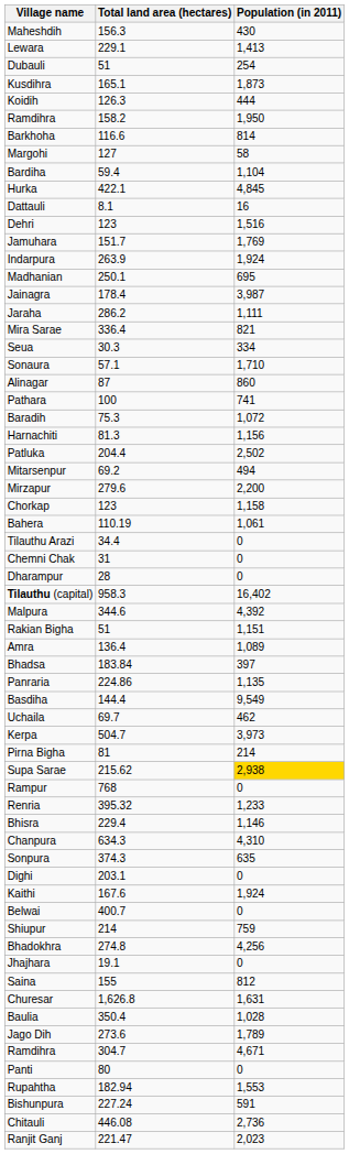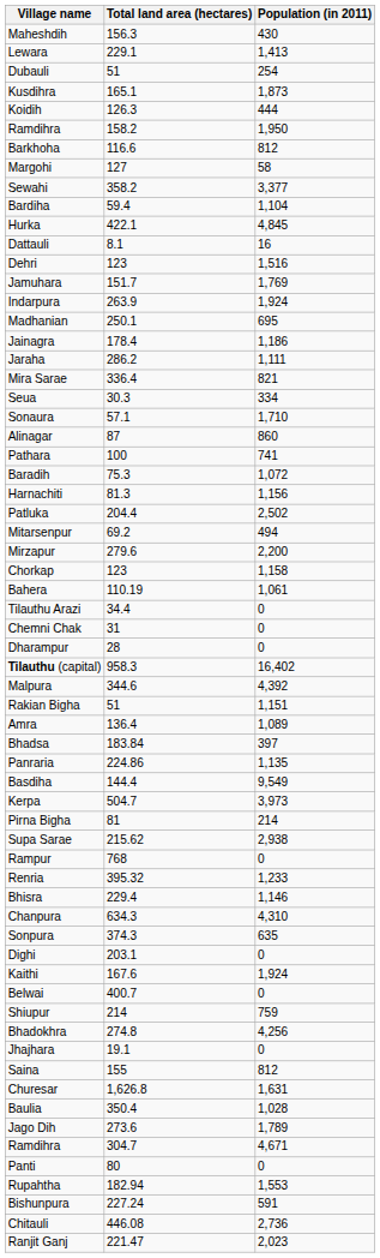 <table class="wikitable sortable">
 <tr>
 <th>Village name</th>
 <th>Total land area (hectares)</th>
 <th>Population (in 2011)</th>
 </tr>
 <tr>
 <td>Maheshdih</td>
 <td>156.3</td>
 <td>430</td>
 </tr>
 <tr>
 <td>Lewara</td>
 <td>229.1</td>
 <td>1,413</td>
 </tr>
 <tr>
 <td>Dubauli</td>
 <td>51</td>
 <td>254</td>
 </tr>
 <tr>
 <td>Kusdihra</td>
 <td>165.1</td>
 <td>1,873</td>
 </tr>
 <tr>
 <td>Koidih</td>
 <td>126.3</td>
 <td>444</td>
 </tr>
 <tr>
 <td>Ramdihra</td>
 <td>158.2</td>
 <td>1,950</td>
 </tr>
 <tr>
 <td>Barkhoha</td>
 <td>116.6</td>
-<td>814</td>
+<td>812</td>
 </tr>
 <tr>
 <td>Margohi</td>
 <td>127</td>
 <td>58</td>
+</tr>
+<tr>
+<td>Sewahi</td>
+<td>358.2</td>
+<td>3,377</td>
 </tr>
 <tr>
 <td>Bardiha</td>
 <td>59.4</td>
 <td>1,104</td>
 </tr>
 <tr>
 <td>Hurka</td>
 <td>422.1</td>
 <td>4,845</td>
 </tr>
 <tr>
 <td>Dattauli</td>
 <td>8.1</td>
 <td>16</td>
 </tr>
 <tr>
 <td>Dehri</td>
 <td>123</td>
 <td>1,516</td>
 </tr>
 <tr>
 <td>Jamuhara</td>
 <td>151.7</td>
 <td>1,769</td>
 </tr>
 <tr>
 <td>Indarpura</td>
 <td>263.9</td>
 <td>1,924</td>
 </tr>
 <tr>
 <td>Madhanian</td>
 <td>250.1</td>
 <td>695</td>
 </tr>
 <tr>
 <td>Jainagra</td>
 <td>178.4</td>
-<td>3,987</td>
+<td>1,186</td>
 </tr>
 <tr>
 <td>Jaraha</td>
 <td>286.2</td>
 <td>1,111</td>
 </tr>
 <tr>
 <td>Mira Sarae</td>
 <td>336.4</td>
 <td>821</td>
 </tr>
 <tr>
 <td>Seua</td>
 <td>30.3</td>
 <td>334</td>
 </tr>
 <tr>
 <td>Sonaura</td>
 <td>57.1</td>
 <td>1,710</td>
 </tr>
 <tr>
 <td>Alinagar</td>
 <td>87</td>
 <td>860</td>
 </tr>
 <tr>
 <td>Pathara</td>
 <td>100</td>
 <td>741</td>
 </tr>
 <tr>
 <td>Baradih</td>
 <td>75.3</td>
 <td>1,072</td>
 </tr>
 <tr>
 <td>Harnachiti</td>
 <td>81.3</td>
 <td>1,156</td>
 </tr>
 <tr>
 <td>Patluka</td>
 <td>204.4</td>
 <td>2,502</td>
 </tr>
 <tr>
 <td>Mitarsenpur</td>
 <td>69.2</td>
 <td>494</td>
 </tr>
 <tr>
 <td>Mirzapur</td>
 <td>279.6</td>
 <td>2,200</td>
 </tr>
 <tr>
 <td>Chorkap</td>
 <td>123</td>
 <td>1,158</td>
 </tr>
 <tr>
 <td>Bahera</td>
 <td>110.19</td>
 <td>1,061</td>
 </tr>
 <tr>
 <td>Tilauthu Arazi</td>
 <td>34.4</td>
 <td>0</td>
 </tr>
 <tr>
 <td>Chemni Chak</td>
 <td>31</td>
 <td>0</td>
 </tr>
 <tr>
 <td>Dharampur</td>
 <td>28</td>
 <td>0</td>
 </tr>
 <tr>
 <td><strong>Tilauthu</strong> (capital)</td>
 <td>958.3</td>
 <td>16,402</td>
 </tr>
 <tr>
 <td>Malpura</td>
 <td>344.6</td>
 <td>4,392</td>
 </tr>
 <tr>
 <td>Rakian Bigha</td>
 <td>51</td>
 <td>1,151</td>
 </tr>
 <tr>
 <td>Amra</td>
 <td>136.4</td>
 <td>1,089</td>
 </tr>
 <tr>
 <td>Bhadsa</td>
 <td>183.84</td>
 <td>397</td>
 </tr>
 <tr>
 <td>Panraria</td>
 <td>224.86</td>
 <td>1,135</td>
 </tr>
 <tr>
 <td>Basdiha</td>
 <td>144.4</td>
 <td>9,549</td>
 </tr>
 <tr>
-<td>Uchaila</td>
-<td>69.7</td>
-<td>462</td>
-</tr>
-<tr>
 <td>Kerpa</td>
 <td>504.7</td>
 <td>3,973</td>
 </tr>
 <tr>
 <td>Pirna Bigha</td>
 <td>81</td>
 <td>214</td>
 </tr>
 <tr>
 <td>Supa Sarae</td>
 <td>215.62</td>
-<td style="background: gold;">2,938</td>
+<td>2,938</td>
 </tr>
 <tr>
 <td>Rampur</td>
 <td>768</td>
 <td>0</td>
 </tr>
 <tr>
 <td>Renria</td>
 <td>395.32</td>
 <td>1,233</td>
 </tr>
 <tr>
 <td>Bhisra</td>
 <td>229.4</td>
 <td>1,146</td>
 </tr>
 <tr>
 <td>Chanpura</td>
 <td>634.3</td>
 <td>4,310</td>
 </tr>
 <tr>
 <td>Sonpura</td>
 <td>374.3</td>
 <td>635</td>
 </tr>
 <tr>
 <td>Dighi</td>
 <td>203.1</td>
 <td>0</td>
 </tr>
 <tr>
 <td>Kaithi</td>
 <td>167.6</td>
 <td>1,924</td>
 </tr>
 <tr>
 <td>Belwai</td>
 <td>400.7</td>
 <td>0</td>
 </tr>
 <tr>
 <td>Shiupur</td>
 <td>214</td>
 <td>759</td>
 </tr>
 <tr>
 <td>Bhadokhra</td>
 <td>274.8</td>
 <td>4,256</td>
 </tr>
 <tr>
 <td>Jhajhara</td>
 <td>19.1</td>
 <td>0</td>
 </tr>
 <tr>
 <td>Saina</td>
 <td>155</td>
 <td>812</td>
 </tr>
 <tr>
 <td>Churesar</td>
 <td>1,626.8</td>
 <td>1,631</td>
 </tr>
 <tr>
 <td>Baulia</td>
 <td>350.4</td>
 <td>1,028</td>
 </tr>
 <tr>
 <td>Jago Dih</td>
 <td>273.6</td>
 <td>1,789</td>
 </tr>
 <tr>
 <td>Ramdihra</td>
 <td>304.7</td>
 <td>4,671</td>
 </tr>
 <tr>
 <td>Panti</td>
 <td>80</td>
 <td>0</td>
 </tr>
 <tr>
 <td>Rupahtha</td>
 <td>182.94</td>
 <td>1,553</td>
 </tr>
 <tr>
 <td>Bishunpura</td>
 <td>227.24</td>
 <td>591</td>
 </tr>
 <tr>
 <td>Chitauli</td>
 <td>446.08</td>
 <td>2,736</td>
 </tr>
 <tr>
 <td>Ranjit Ganj</td>
 <td>221.47</td>
 <td>2,023</td>
 </tr>
 </table>
